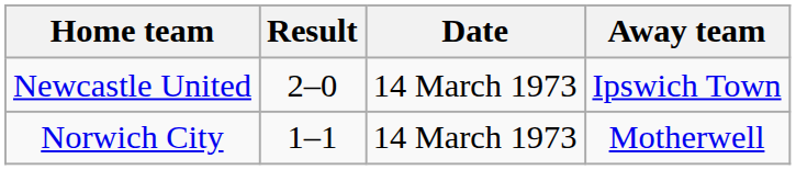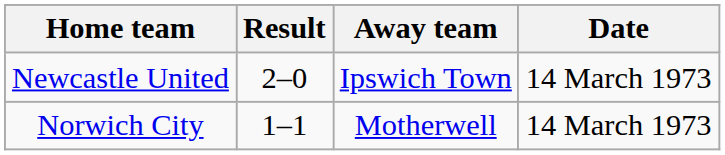 <table class="wikitable" style="text-align: center">
 <tr>
 <th>Home team</th>
 <th>Result</th>
+<th>Away team</th>
 <th>Date</th>
-<th>Away team</th>
 </tr>
 <tr>
 <td><a href='#'>Newcastle United</a></td>
 <td>2–0</td>
+<td><a href='#'>Ipswich Town</a></td>
 <td>14 March 1973</td>
-<td><a href='#'>Ipswich Town</a></td>
 </tr>
 <tr>
 <td><a href='#'>Norwich City</a></td>
 <td>1–1</td>
+<td><a href='#'>Motherwell</a></td>
 <td>14 March 1973</td>
-<td><a href='#'>Motherwell</a></td>
 </tr>
 </table>
